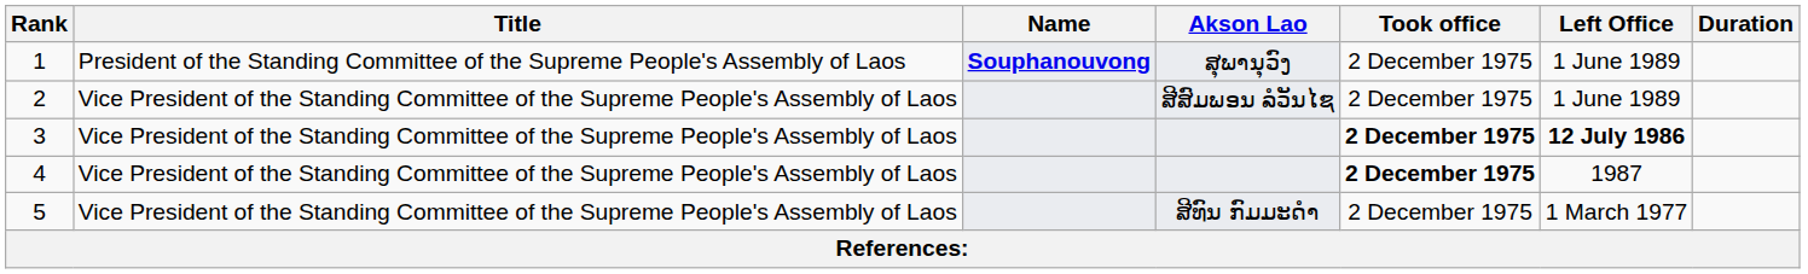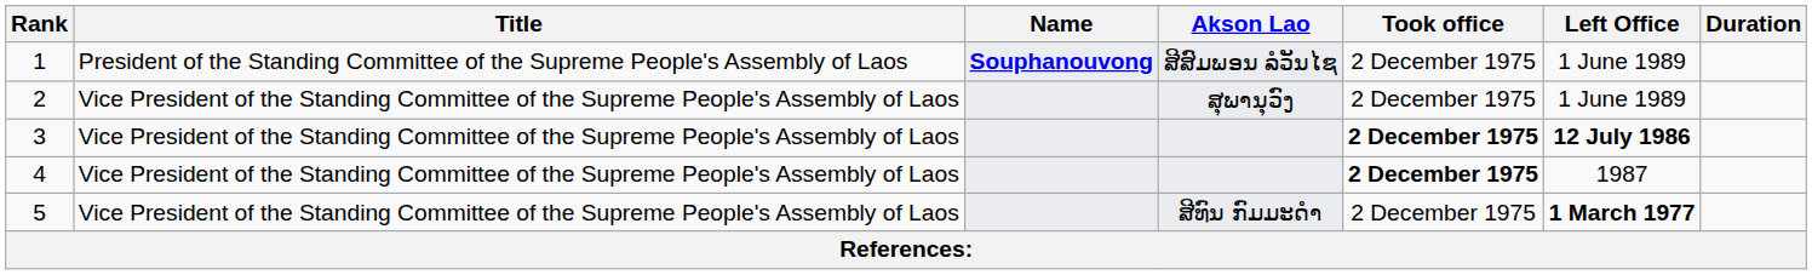 <table class="wikitable sortable" style=text-align:center>
 <tr>
 <th>Rank</th>
 <th>Title</th>
 <th>Name</th>
 <th class="unsortable"><a href='#'>Akson Lao</a></th>
 <th>Took office</th>
 <th>Left Office</th>
 <th>Duration</th>
 </tr>
 <tr>
 <td>1</td>
 <td align="left">President of the Standing Committee of the Supreme People's Assembly of Laos</td>
 <td bgcolor = #EAECF0><strong><a href='#'>Souphanouvong</a></strong></td>
-<td bgcolor = #EAECF0>ສຸພານຸວົງ</td>
+<td bgcolor = #EAECF0>ສີສົມພອນ ລໍວັນໄຊ</td>
 <td>2 December 1975</td>
 <td>1 June 1989</td>
 <td></td>
 </tr>
 <tr>
 <td>2</td>
 <td align="left">Vice President of the Standing Committee of the Supreme People's Assembly of Laos</td>
 <td bgcolor = #EAECF0></td>
-<td bgcolor = #EAECF0>ສີສົມພອນ ລໍວັນໄຊ</td>
+<td bgcolor = #EAECF0>ສຸພານຸວົງ</td>
 <td>2 December 1975</td>
 <td>1 June 1989</td>
 <td></td>
 </tr>
 <tr>
 <td>3</td>
 <td align="left">Vice President of the Standing Committee of the Supreme People's Assembly of Laos</td>
 <td bgcolor = #EAECF0></td>
 <td bgcolor = #EAECF0></td>
 <td><strong>2 December 1975</strong></td>
 <td><strong>12 July 1986</strong></td>
 <td></td>
 </tr>
 <tr>
 <td>4</td>
 <td align="left">Vice President of the Standing Committee of the Supreme People's Assembly of Laos</td>
 <td bgcolor = #EAECF0></td>
 <td bgcolor = #EAECF0></td>
 <td><strong>2 December 1975</strong></td>
 <td>1987</td>
 <td></td>
 </tr>
 <tr>
 <td>5</td>
 <td align="left">Vice President of the Standing Committee of the Supreme People's Assembly of Laos</td>
 <td bgcolor = #EAECF0></td>
 <td bgcolor = #EAECF0>ສີທົນ ກົມມະດຳ</td>
 <td>2 December 1975</td>
-<td>1 March 1977</td>
+<td><strong>1 March 1977</strong></td>
 <td></td>
 </tr>
 <tr>
 <th colspan="15" unsortable><strong>References:</strong><br></th>
 </tr>
 </table>
